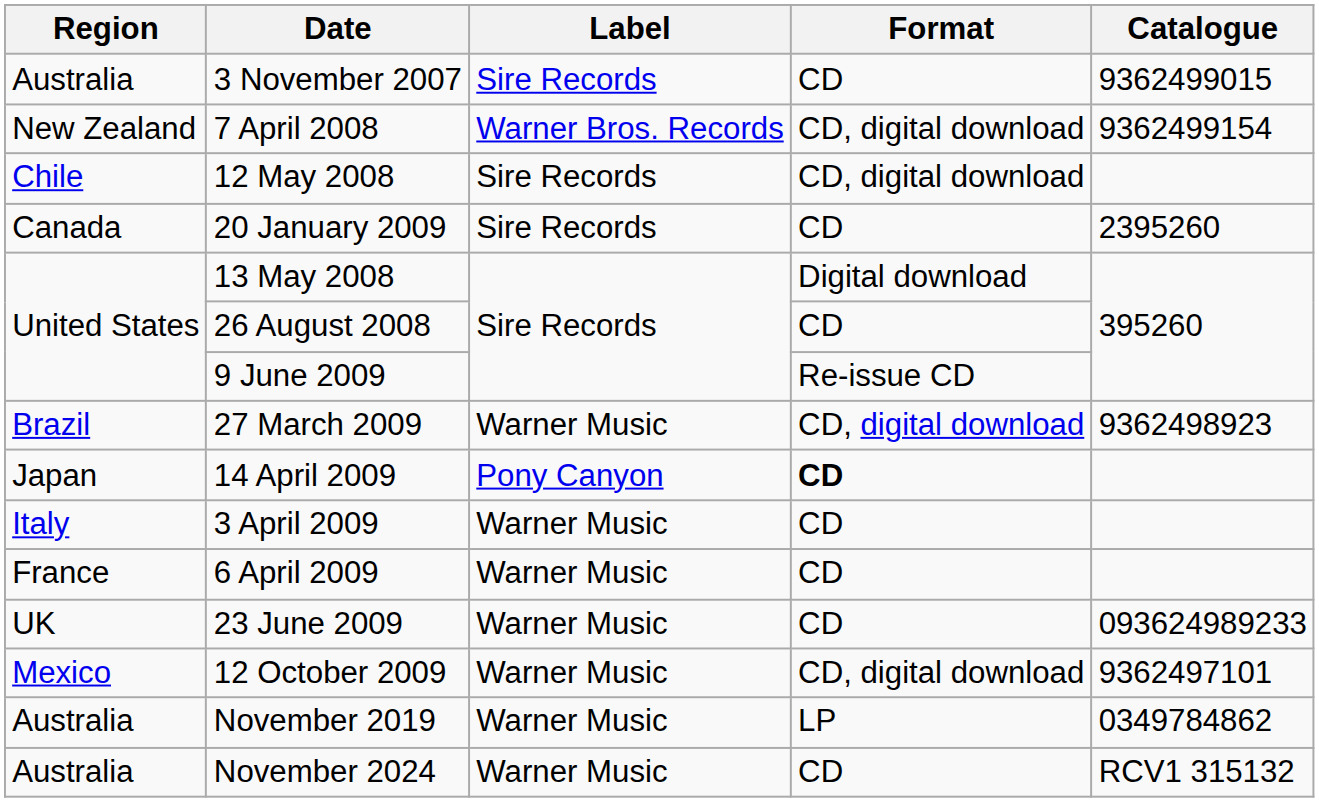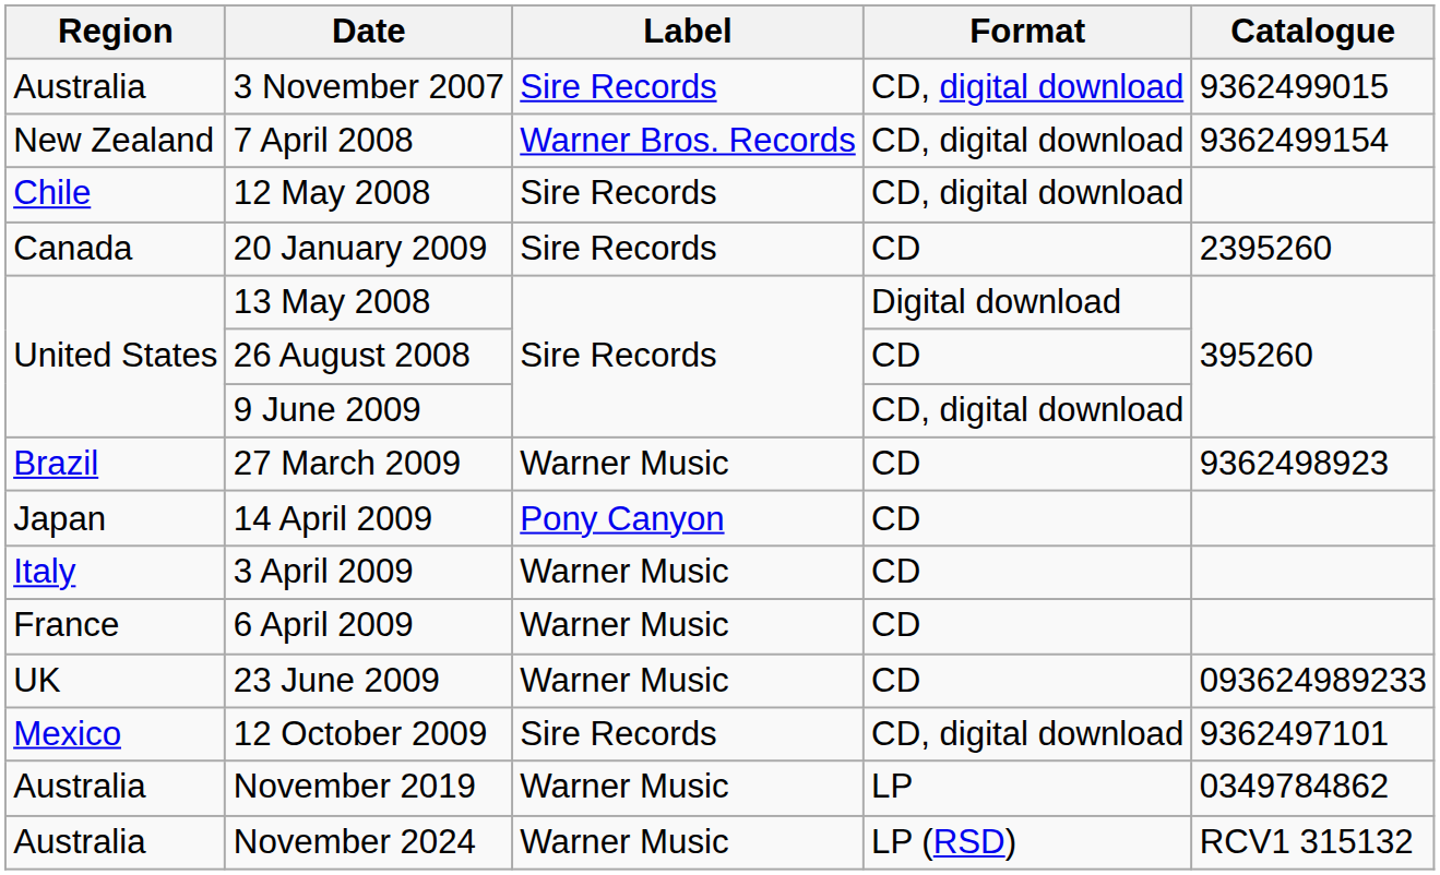 <table class="wikitable">
 <tr>
 <th>Region</th>
 <th>Date</th>
 <th>Label</th>
 <th>Format</th>
 <th>Catalogue</th>
 </tr>
 <tr>
 <td>Australia</td>
 <td>3 November 2007</td>
 <td><a href='#'>Sire Records</a></td>
-<td>CD</td>
+<td>CD, <a href='#'>digital download</a></td>
 <td>9362499015</td>
 </tr>
 <tr>
 <td>New Zealand</td>
 <td>7 April 2008</td>
 <td><a href='#'>Warner Bros. Records</a></td>
 <td>CD, digital download</td>
 <td>9362499154</td>
 </tr>
 <tr>
 <td><a href='#'>Chile</a></td>
 <td>12 May 2008</td>
 <td>Sire Records</td>
 <td>CD, digital download</td>
 <td></td>
 </tr>
 <tr>
 <td>Canada</td>
 <td>20 January 2009</td>
 <td>Sire Records</td>
 <td>CD</td>
 <td>2395260</td>
 </tr>
 <tr>
 <td rowspan="3">United States</td>
 <td>13 May 2008</td>
 <td rowspan="3">Sire Records</td>
 <td>Digital download</td>
 <td rowspan="3">395260</td>
 </tr>
 <tr>
 <td>26 August 2008</td>
 <td>CD</td>
 </tr>
 <tr>
 <td>9 June 2009</td>
-<td>Re-issue CD</td>
+<td>CD, digital download</td>
 </tr>
 <tr>
 <td><a href='#'>Brazil</a></td>
 <td>27 March 2009</td>
 <td>Warner Music</td>
-<td>CD, <a href='#'>digital download</a></td>
+<td>CD</td>
 <td>9362498923</td>
 </tr>
 <tr>
 <td>Japan</td>
 <td>14 April 2009</td>
 <td><a href='#'>Pony Canyon</a></td>
-<td><strong>CD</strong></td>
+<td>CD</td>
 <td></td>
 </tr>
 <tr>
 <td><a href='#'>Italy</a></td>
 <td>3 April 2009</td>
 <td>Warner Music</td>
 <td>CD</td>
 <td></td>
 </tr>
 <tr>
 <td>France</td>
 <td>6 April 2009</td>
 <td>Warner Music</td>
 <td>CD</td>
 <td></td>
 </tr>
 <tr>
 <td>UK</td>
 <td>23 June 2009</td>
 <td>Warner Music</td>
 <td>CD</td>
 <td>093624989233</td>
 </tr>
 <tr>
 <td><a href='#'>Mexico</a></td>
 <td>12 October 2009</td>
-<td>Warner Music</td>
+<td>Sire Records</td>
 <td>CD, digital download</td>
 <td>9362497101</td>
 </tr>
 <tr>
 <td>Australia</td>
 <td>November 2019</td>
 <td>Warner Music</td>
 <td>LP</td>
 <td>0349784862</td>
 </tr>
 <tr>
 <td>Australia</td>
 <td>November 2024</td>
 <td>Warner Music</td>
-<td>CD</td>
+<td>LP (<a href='#'>RSD</a>)</td>
 <td>RCV1 315132</td>
 </tr>
 </table>
